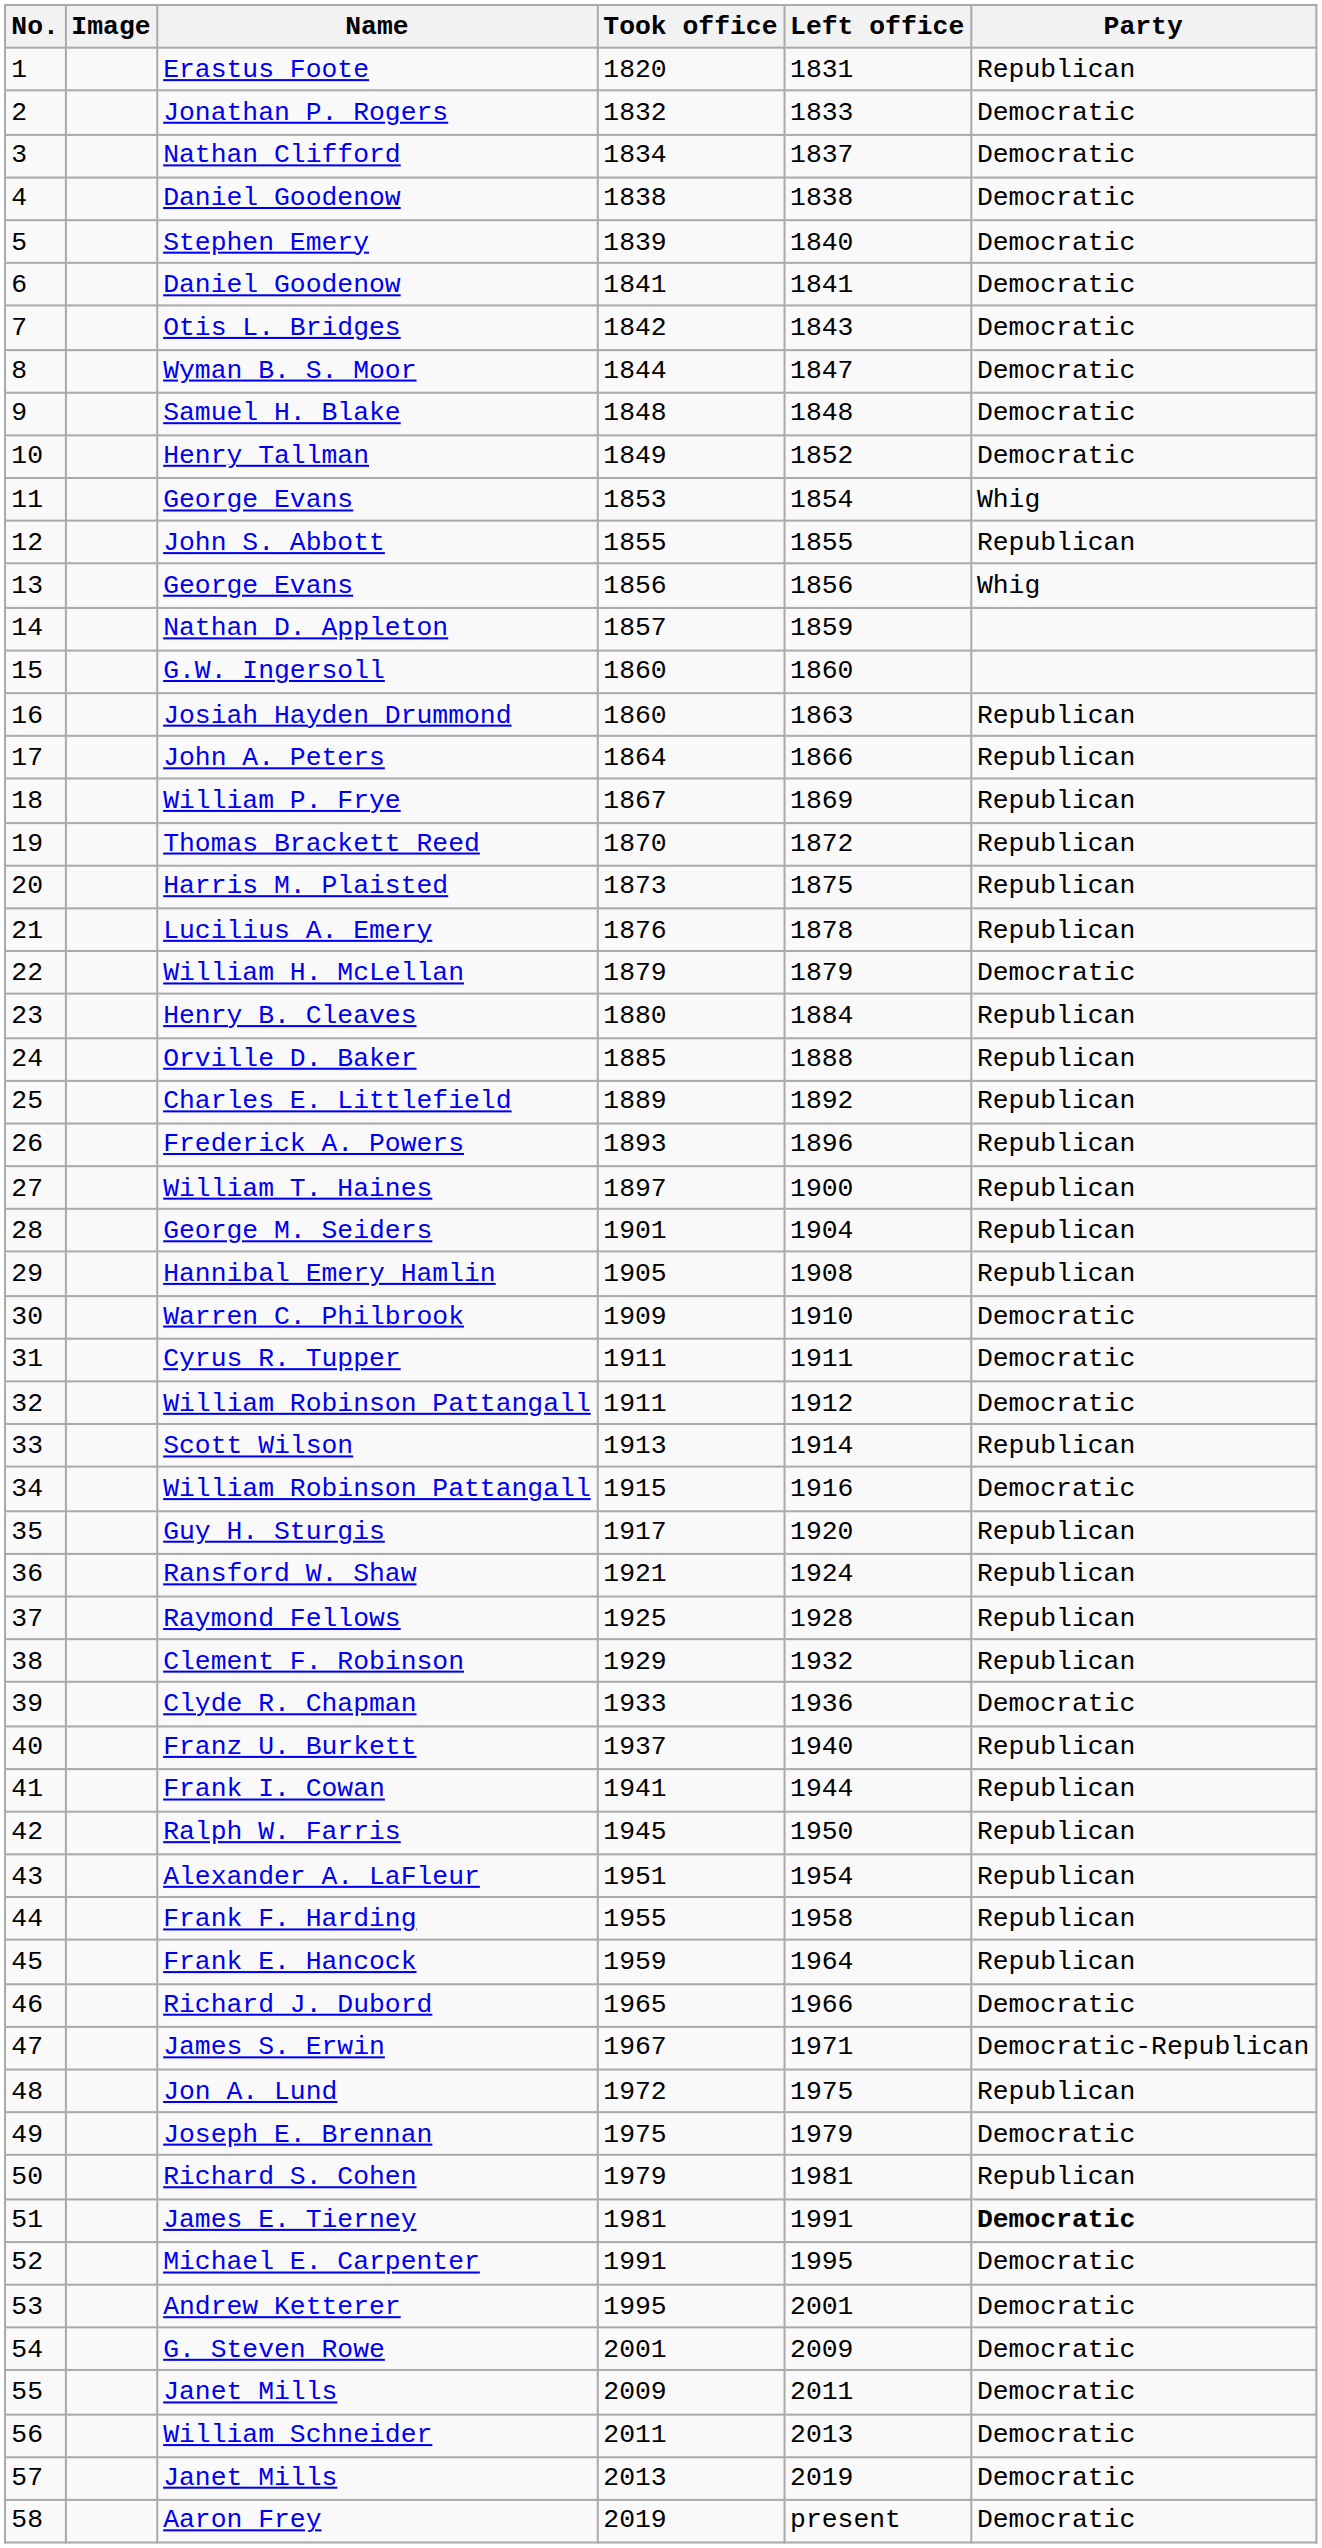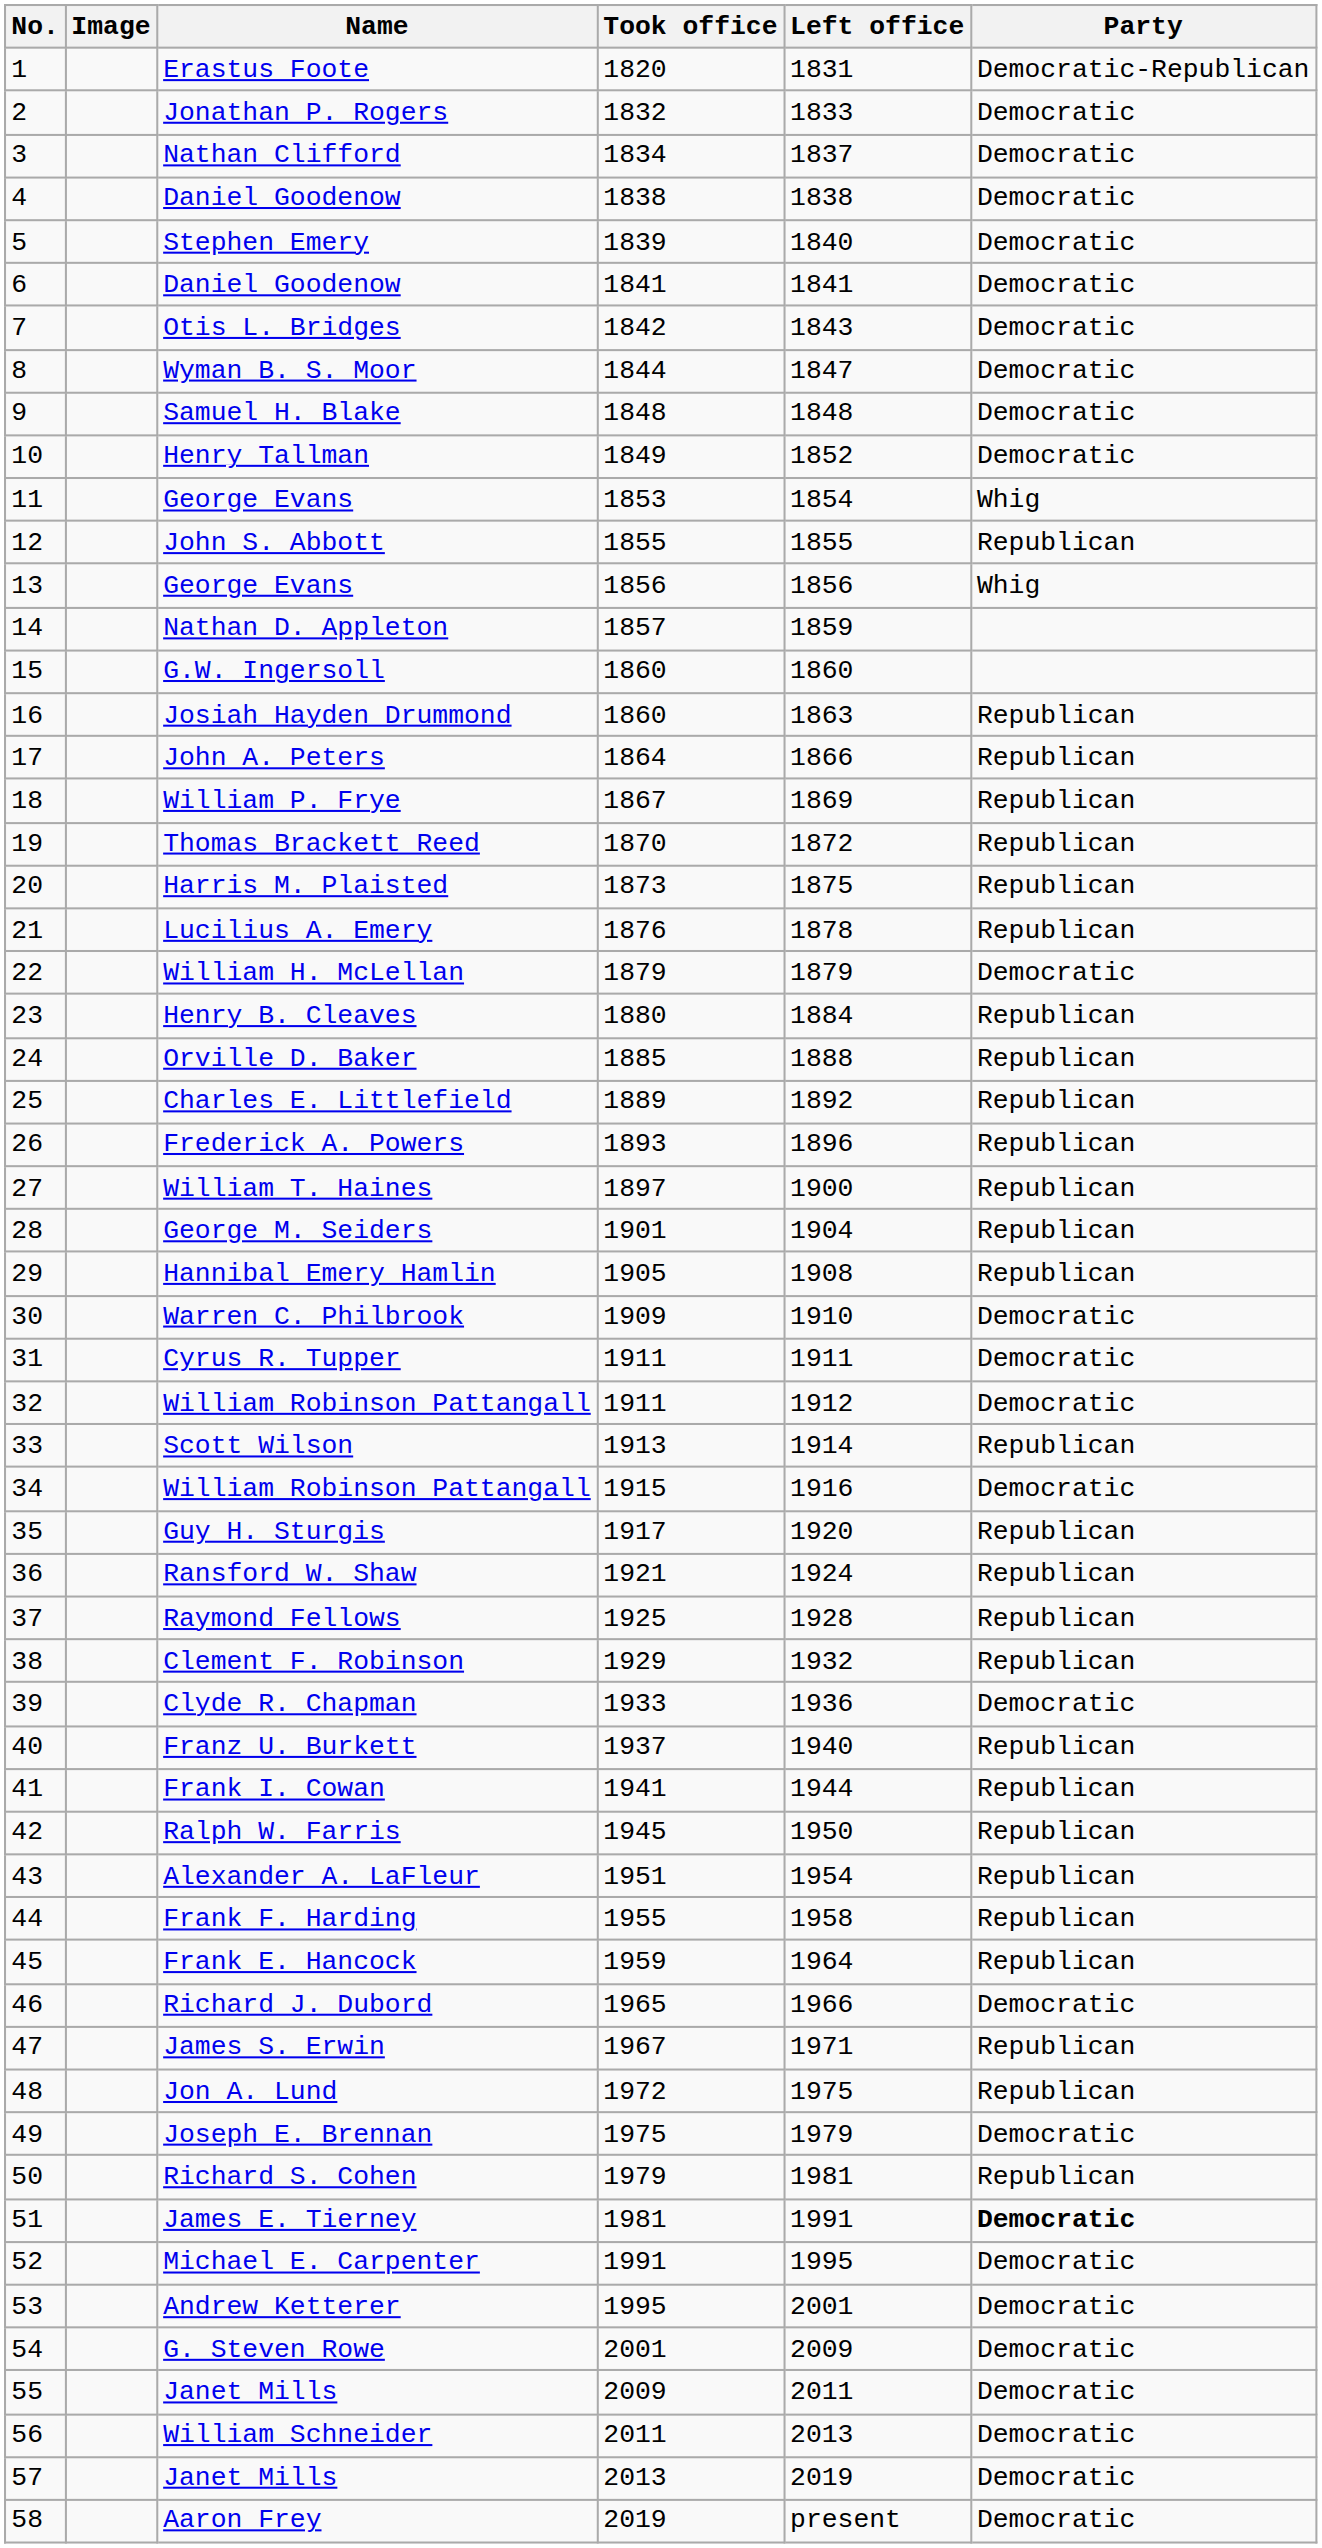 <table class="wikitable">
 <tr>
 <th>No.</th>
 <th>Image</th>
 <th>Name</th>
 <th>Took office</th>
 <th>Left office</th>
 <th>Party</th>
 </tr>
 <tr>
 <td>1</td>
 <td></td>
 <td><a href='#'>Erastus Foote</a></td>
 <td>1820</td>
 <td>1831</td>
-<td>Republican</td>
+<td>Democratic-Republican</td>
 </tr>
 <tr>
 <td>2</td>
 <td></td>
 <td><a href='#'>Jonathan P. Rogers</a></td>
 <td>1832</td>
 <td>1833</td>
 <td>Democratic</td>
 </tr>
 <tr>
 <td>3</td>
 <td></td>
 <td><a href='#'>Nathan Clifford</a></td>
 <td>1834</td>
 <td>1837</td>
 <td>Democratic</td>
 </tr>
 <tr>
 <td>4</td>
 <td></td>
 <td><a href='#'>Daniel Goodenow</a></td>
 <td>1838</td>
 <td>1838</td>
 <td>Democratic</td>
 </tr>
 <tr>
 <td>5</td>
 <td></td>
 <td><a href='#'>Stephen Emery</a></td>
 <td>1839</td>
 <td>1840</td>
 <td>Democratic</td>
 </tr>
 <tr>
 <td>6</td>
 <td></td>
 <td><a href='#'>Daniel Goodenow</a></td>
 <td>1841</td>
 <td>1841</td>
 <td>Democratic</td>
 </tr>
 <tr>
 <td>7</td>
 <td></td>
 <td><a href='#'>Otis L. Bridges</a></td>
 <td>1842</td>
 <td>1843</td>
 <td>Democratic</td>
 </tr>
 <tr>
 <td>8</td>
 <td></td>
 <td><a href='#'>Wyman B. S. Moor</a></td>
 <td>1844</td>
 <td>1847</td>
 <td>Democratic</td>
 </tr>
 <tr>
 <td>9</td>
 <td></td>
 <td><a href='#'>Samuel H. Blake</a></td>
 <td>1848</td>
 <td>1848</td>
 <td>Democratic</td>
 </tr>
 <tr>
 <td>10</td>
 <td></td>
 <td><a href='#'>Henry Tallman</a></td>
 <td>1849</td>
 <td>1852</td>
 <td>Democratic</td>
 </tr>
 <tr>
 <td>11</td>
 <td></td>
 <td><a href='#'>George Evans</a></td>
 <td>1853</td>
 <td>1854</td>
 <td>Whig</td>
 </tr>
 <tr>
 <td>12</td>
 <td></td>
 <td><a href='#'>John S. Abbott</a></td>
 <td>1855</td>
 <td>1855</td>
 <td>Republican</td>
 </tr>
 <tr>
 <td>13</td>
 <td></td>
 <td><a href='#'>George Evans</a></td>
 <td>1856</td>
 <td>1856</td>
 <td>Whig</td>
 </tr>
 <tr>
 <td>14</td>
 <td></td>
 <td><a href='#'>Nathan D. Appleton</a></td>
 <td>1857</td>
 <td>1859</td>
 <td></td>
 </tr>
 <tr>
 <td>15</td>
 <td></td>
 <td><a href='#'>G.W. Ingersoll</a></td>
 <td>1860</td>
 <td>1860</td>
 <td></td>
 </tr>
 <tr>
 <td>16</td>
 <td></td>
 <td><a href='#'>Josiah Hayden Drummond</a></td>
 <td>1860</td>
 <td>1863</td>
 <td>Republican</td>
 </tr>
 <tr>
 <td>17</td>
 <td></td>
 <td><a href='#'>John A. Peters</a></td>
 <td>1864</td>
 <td>1866</td>
 <td>Republican</td>
 </tr>
 <tr>
 <td>18</td>
 <td></td>
 <td><a href='#'>William P. Frye</a></td>
 <td>1867</td>
 <td>1869</td>
 <td>Republican</td>
 </tr>
 <tr>
 <td>19</td>
 <td></td>
 <td><a href='#'>Thomas Brackett Reed</a></td>
 <td>1870</td>
 <td>1872</td>
 <td>Republican</td>
 </tr>
 <tr>
 <td>20</td>
 <td></td>
 <td><a href='#'>Harris M. Plaisted</a></td>
 <td>1873</td>
 <td>1875</td>
 <td>Republican</td>
 </tr>
 <tr>
 <td>21</td>
 <td></td>
 <td><a href='#'>Lucilius A. Emery</a></td>
 <td>1876</td>
 <td>1878</td>
 <td>Republican</td>
 </tr>
 <tr>
 <td>22</td>
 <td></td>
 <td><a href='#'>William H. McLellan</a></td>
 <td>1879</td>
 <td>1879</td>
 <td>Democratic</td>
 </tr>
 <tr>
 <td>23</td>
 <td></td>
 <td><a href='#'>Henry B. Cleaves</a></td>
 <td>1880</td>
 <td>1884</td>
 <td>Republican</td>
 </tr>
 <tr>
 <td>24</td>
 <td></td>
 <td><a href='#'>Orville D. Baker</a></td>
 <td>1885</td>
 <td>1888</td>
 <td>Republican</td>
 </tr>
 <tr>
 <td>25</td>
 <td></td>
 <td><a href='#'>Charles E. Littlefield</a></td>
 <td>1889</td>
 <td>1892</td>
 <td>Republican</td>
 </tr>
 <tr>
 <td>26</td>
 <td></td>
 <td><a href='#'>Frederick A. Powers</a></td>
 <td>1893</td>
 <td>1896</td>
 <td>Republican</td>
 </tr>
 <tr>
 <td>27</td>
 <td></td>
 <td><a href='#'>William T. Haines</a></td>
 <td>1897</td>
 <td>1900</td>
 <td>Republican</td>
 </tr>
 <tr>
 <td>28</td>
 <td></td>
 <td><a href='#'>George M. Seiders</a></td>
 <td>1901</td>
 <td>1904</td>
 <td>Republican</td>
 </tr>
 <tr>
 <td>29</td>
 <td></td>
 <td><a href='#'>Hannibal Emery Hamlin</a></td>
 <td>1905</td>
 <td>1908</td>
 <td>Republican</td>
 </tr>
 <tr>
 <td>30</td>
 <td></td>
 <td><a href='#'>Warren C. Philbrook</a></td>
 <td>1909</td>
 <td>1910</td>
 <td>Democratic</td>
 </tr>
 <tr>
 <td>31</td>
 <td></td>
 <td><a href='#'>Cyrus R. Tupper</a></td>
 <td>1911</td>
 <td>1911</td>
 <td>Democratic</td>
 </tr>
 <tr>
 <td>32</td>
 <td></td>
 <td><a href='#'>William Robinson Pattangall</a></td>
 <td>1911</td>
 <td>1912</td>
 <td>Democratic</td>
 </tr>
 <tr>
 <td>33</td>
 <td></td>
 <td><a href='#'>Scott Wilson</a></td>
 <td>1913</td>
 <td>1914</td>
 <td>Republican</td>
 </tr>
 <tr>
 <td>34</td>
 <td></td>
 <td><a href='#'>William Robinson Pattangall</a></td>
 <td>1915</td>
 <td>1916</td>
 <td>Democratic</td>
 </tr>
 <tr>
 <td>35</td>
 <td></td>
 <td><a href='#'>Guy H. Sturgis</a></td>
 <td>1917</td>
 <td>1920</td>
 <td>Republican</td>
 </tr>
 <tr>
 <td>36</td>
 <td></td>
 <td><a href='#'>Ransford W. Shaw</a></td>
 <td>1921</td>
 <td>1924</td>
 <td>Republican</td>
 </tr>
 <tr>
 <td>37</td>
 <td></td>
 <td><a href='#'>Raymond Fellows</a></td>
 <td>1925</td>
 <td>1928</td>
 <td>Republican</td>
 </tr>
 <tr>
 <td>38</td>
 <td></td>
 <td><a href='#'>Clement F. Robinson</a></td>
 <td>1929</td>
 <td>1932</td>
 <td>Republican</td>
 </tr>
 <tr>
 <td>39</td>
 <td></td>
 <td><a href='#'>Clyde R. Chapman</a></td>
 <td>1933</td>
 <td>1936</td>
 <td>Democratic</td>
 </tr>
 <tr>
 <td>40</td>
 <td></td>
 <td><a href='#'>Franz U. Burkett</a></td>
 <td>1937</td>
 <td>1940</td>
 <td>Republican</td>
 </tr>
 <tr>
 <td>41</td>
 <td></td>
 <td><a href='#'>Frank I. Cowan</a></td>
 <td>1941</td>
 <td>1944</td>
 <td>Republican</td>
 </tr>
 <tr>
 <td>42</td>
 <td></td>
 <td><a href='#'>Ralph W. Farris</a></td>
 <td>1945</td>
 <td>1950</td>
 <td>Republican</td>
 </tr>
 <tr>
 <td>43</td>
 <td></td>
 <td><a href='#'>Alexander A. LaFleur</a></td>
 <td>1951</td>
 <td>1954</td>
 <td>Republican</td>
 </tr>
 <tr>
 <td>44</td>
 <td></td>
 <td><a href='#'>Frank F. Harding</a></td>
 <td>1955</td>
 <td>1958</td>
 <td>Republican</td>
 </tr>
 <tr>
 <td>45</td>
 <td></td>
 <td><a href='#'>Frank E. Hancock</a></td>
 <td>1959</td>
 <td>1964</td>
 <td>Republican</td>
 </tr>
 <tr>
 <td>46</td>
 <td></td>
 <td><a href='#'>Richard J. Dubord</a></td>
 <td>1965</td>
 <td>1966</td>
 <td>Democratic</td>
 </tr>
 <tr>
 <td>47</td>
 <td></td>
 <td><a href='#'>James S. Erwin</a></td>
 <td>1967</td>
 <td>1971</td>
-<td>Democratic-Republican</td>
+<td>Republican</td>
 </tr>
 <tr>
 <td>48</td>
 <td></td>
 <td><a href='#'>Jon A. Lund</a></td>
 <td>1972</td>
 <td>1975</td>
 <td>Republican</td>
 </tr>
 <tr>
 <td>49</td>
 <td></td>
 <td><a href='#'>Joseph E. Brennan</a></td>
 <td>1975</td>
 <td>1979</td>
 <td>Democratic</td>
 </tr>
 <tr>
 <td>50</td>
 <td></td>
 <td><a href='#'>Richard S. Cohen</a></td>
 <td>1979</td>
 <td>1981</td>
 <td>Republican</td>
 </tr>
 <tr>
 <td>51</td>
 <td></td>
 <td><a href='#'>James E. Tierney</a></td>
 <td>1981</td>
 <td>1991</td>
 <td><strong>Democratic</strong></td>
 </tr>
 <tr>
 <td>52</td>
 <td></td>
 <td><a href='#'>Michael E. Carpenter</a></td>
 <td>1991</td>
 <td>1995</td>
 <td>Democratic</td>
 </tr>
 <tr>
 <td>53</td>
 <td></td>
 <td><a href='#'>Andrew Ketterer</a></td>
 <td>1995</td>
 <td>2001</td>
 <td>Democratic</td>
 </tr>
 <tr>
 <td>54</td>
 <td></td>
 <td><a href='#'>G. Steven Rowe</a></td>
 <td>2001</td>
 <td>2009</td>
 <td>Democratic</td>
 </tr>
 <tr>
 <td>55</td>
 <td></td>
 <td><a href='#'>Janet Mills</a></td>
 <td>2009</td>
 <td>2011</td>
 <td>Democratic</td>
 </tr>
 <tr>
 <td>56</td>
 <td></td>
 <td><a href='#'>William Schneider</a></td>
 <td>2011</td>
 <td>2013</td>
 <td>Democratic</td>
 </tr>
 <tr>
 <td>57</td>
 <td></td>
 <td><a href='#'>Janet Mills</a></td>
 <td>2013</td>
 <td>2019</td>
 <td>Democratic</td>
 </tr>
 <tr>
 <td>58</td>
 <td></td>
 <td><a href='#'>Aaron Frey</a></td>
 <td>2019</td>
 <td>present</td>
 <td>Democratic</td>
 </tr>
 </table>
